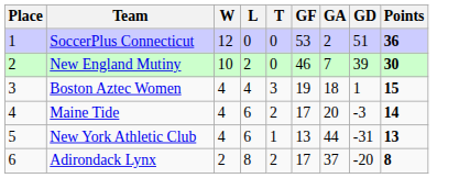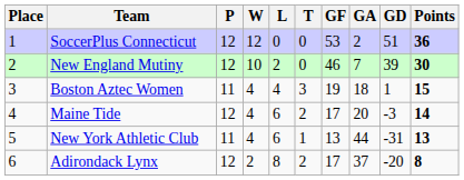 <table class="wikitable">
 <tr>
 <th>Place</th>
 <th width="170">Team</th>
+<th width="20">P</th>
 <th width="20">W</th>
 <th width="20">L</th>
 <th width="20">T</th>
 <th width="20">GF</th>
 <th width="20">GA</th>
 <th width="25">GD</th>
 <th>Points</th>
 </tr>
 <tr bgcolor=#ccccff>
 <td>1</td>
 <td><a href='#'>SoccerPlus Connecticut</a></td>
 <td>12</td>
+<td>12</td>
 <td>0</td>
 <td>0</td>
 <td>53</td>
 <td>2</td>
 <td>51</td>
 <td><strong>36</strong></td>
 </tr>
 <tr bgcolor=ccffcc>
 <td>2</td>
 <td><a href='#'>New England Mutiny</a></td>
+<td>12</td>
 <td>10</td>
 <td>2</td>
 <td>0</td>
 <td>46</td>
 <td>7</td>
 <td>39</td>
 <td><strong>30</strong></td>
 </tr>
 <tr>
 <td>3</td>
 <td><a href='#'>Boston Aztec Women</a></td>
+<td>11</td>
 <td>4</td>
 <td>4</td>
 <td>3</td>
 <td>19</td>
 <td>18</td>
 <td>1</td>
 <td><strong>15</strong></td>
 </tr>
 <tr>
 <td>4</td>
 <td><a href='#'>Maine Tide</a></td>
+<td>12</td>
 <td>4</td>
 <td>6</td>
 <td>2</td>
 <td>17</td>
 <td>20</td>
 <td>-3</td>
 <td><strong>14</strong></td>
 </tr>
 <tr>
 <td>5</td>
 <td><a href='#'>New York Athletic Club</a></td>
+<td>11</td>
 <td>4</td>
 <td>6</td>
 <td>1</td>
 <td>13</td>
 <td>44</td>
 <td>-31</td>
 <td><strong>13</strong></td>
 </tr>
 <tr>
 <td>6</td>
 <td><a href='#'>Adirondack Lynx</a></td>
+<td>12</td>
 <td>2</td>
 <td>8</td>
 <td>2</td>
 <td>17</td>
 <td>37</td>
 <td>-20</td>
 <td><strong>8</strong></td>
 </tr>
 </table>
